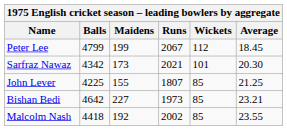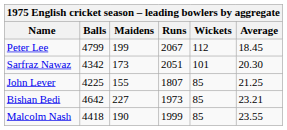 <table class="wikitable">
 <tr>
 <th bgcolor="#efefef" colspan="7">1975 English cricket season – leading bowlers by aggregate</th>
 </tr>
 <tr bgcolor="#efefef">
 <th>Name</th>
 <th>Balls</th>
 <th>Maidens</th>
 <th>Runs</th>
 <th>Wickets</th>
 <th>Average</th>
 </tr>
 <tr>
 <td><a href='#'>Peter Lee</a></td>
 <td>4799</td>
 <td>199</td>
 <td>2067</td>
 <td>112</td>
 <td>18.45</td>
 </tr>
 <tr>
 <td><a href='#'>Sarfraz Nawaz</a></td>
 <td>4342</td>
 <td>173</td>
-<td>2021</td>
+<td>2051</td>
 <td>101</td>
 <td>20.30</td>
 </tr>
 <tr>
 <td><a href='#'>John Lever</a></td>
 <td>4225</td>
 <td>155</td>
 <td>1807</td>
 <td>85</td>
 <td>21.25</td>
 </tr>
 <tr>
 <td><a href='#'>Bishan Bedi</a></td>
 <td>4642</td>
 <td>227</td>
 <td>1973</td>
 <td>85</td>
 <td>23.21</td>
 </tr>
 <tr>
 <td><a href='#'>Malcolm Nash</a></td>
 <td>4418</td>
-<td>192</td>
-<td>2002</td>
+<td>190</td>
+<td>1999</td>
 <td>85</td>
 <td>23.55</td>
 </tr>
 </table>
